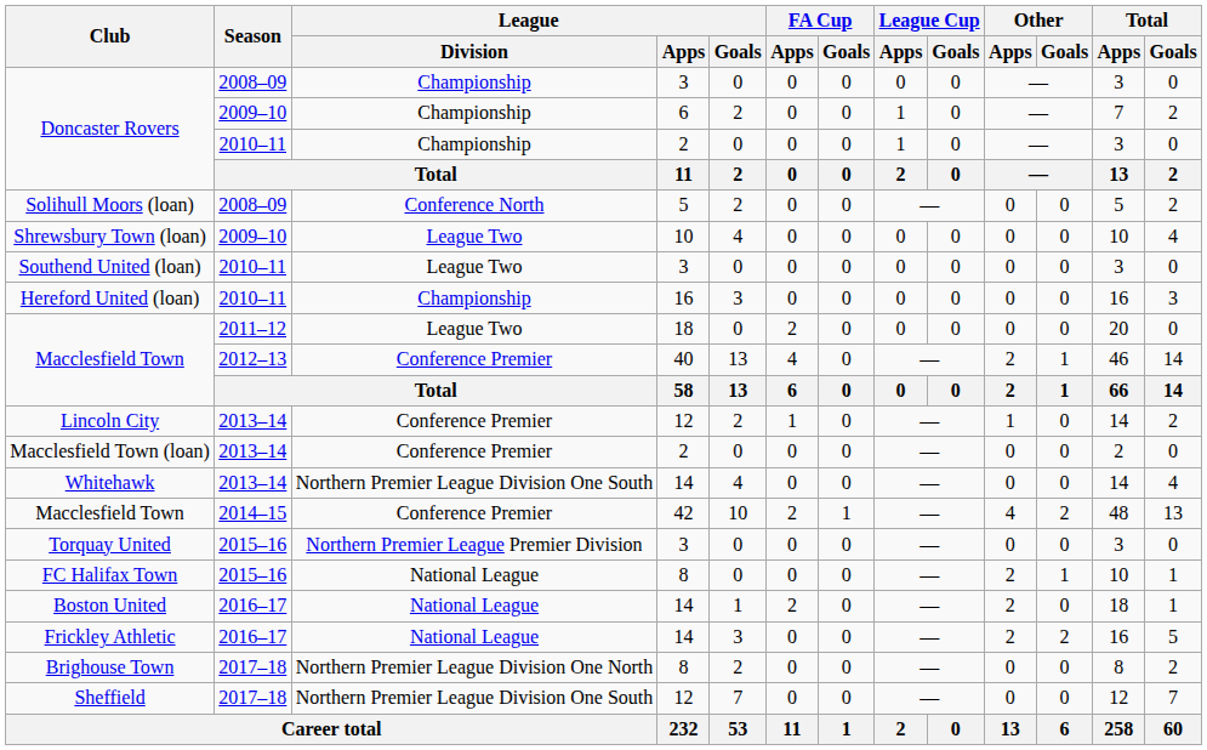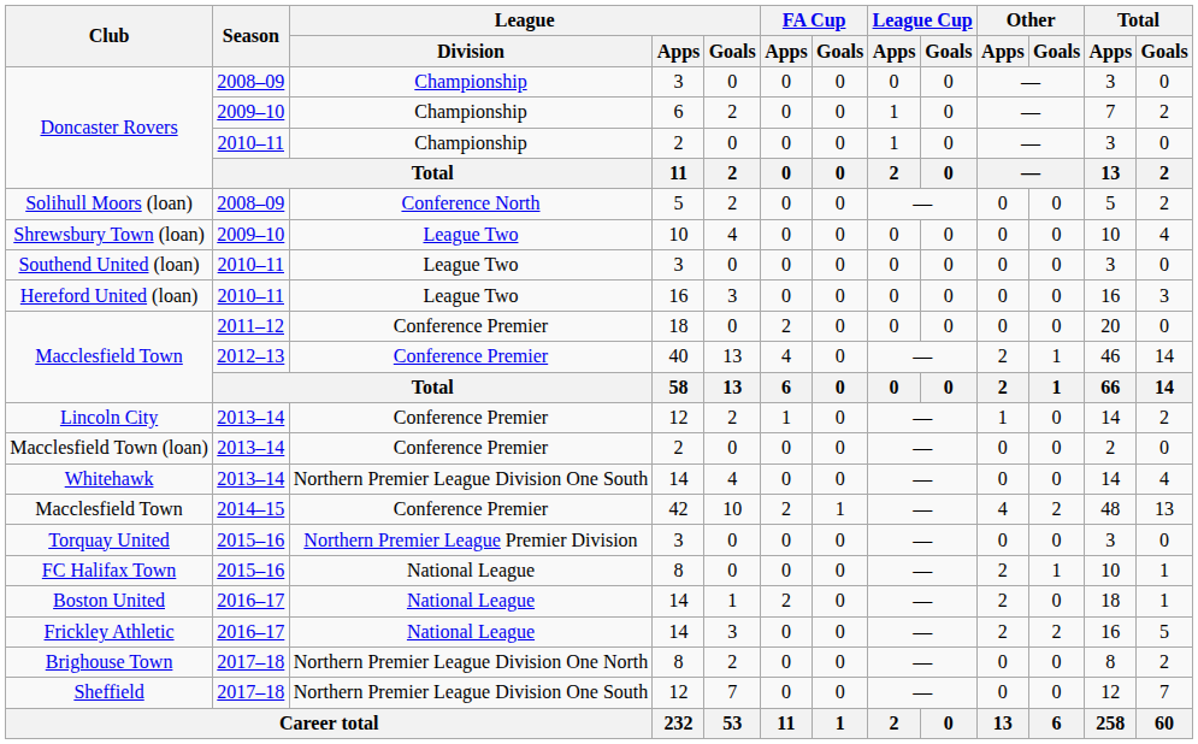 <table class=wikitable style="text-align:center">
 <tr>
 <th rowspan="2">Club</th>
 <th rowspan="2">Season</th>
 <th colspan="3">League</th>
 <th colspan="2"><a href='#'>FA Cup</a></th>
 <th colspan="2"><a href='#'>League Cup</a></th>
 <th colspan="2">Other</th>
 <th colspan="2">Total</th>
 </tr>
 <tr>
 <th>Division</th>
 <th>Apps</th>
 <th>Goals</th>
 <th>Apps</th>
 <th>Goals</th>
 <th>Apps</th>
 <th>Goals</th>
 <th>Apps</th>
 <th>Goals</th>
 <th>Apps</th>
 <th>Goals</th>
 </tr>
 <tr>
 <td rowspan="4"><a href='#'>Doncaster Rovers</a></td>
 <td><a href='#'>2008–09</a></td>
 <td><a href='#'>Championship</a></td>
 <td>3</td>
 <td>0</td>
 <td>0</td>
 <td>0</td>
 <td>0</td>
 <td>0</td>
 <td colspan="2">—</td>
 <td>3</td>
 <td>0</td>
 </tr>
 <tr>
 <td><a href='#'>2009–10</a></td>
 <td>Championship</td>
 <td>6</td>
 <td>2</td>
 <td>0</td>
 <td>0</td>
 <td>1</td>
 <td>0</td>
 <td colspan="2">—</td>
 <td>7</td>
 <td>2</td>
 </tr>
 <tr>
 <td><a href='#'>2010–11</a></td>
 <td>Championship</td>
 <td>2</td>
 <td>0</td>
 <td>0</td>
 <td>0</td>
 <td>1</td>
 <td>0</td>
 <td colspan="2">—</td>
 <td>3</td>
 <td>0</td>
 </tr>
 <tr>
 <th colspan="2">Total</th>
 <th>11</th>
 <th>2</th>
 <th>0</th>
 <th>0</th>
 <th>2</th>
 <th>0</th>
 <th colspan="2">—</th>
 <th>13</th>
 <th>2</th>
 </tr>
 <tr>
 <td><a href='#'>Solihull Moors</a> (loan)</td>
 <td><a href='#'>2008–09</a></td>
 <td><a href='#'>Conference North</a></td>
 <td>5</td>
 <td>2</td>
 <td>0</td>
 <td>0</td>
 <td colspan="2">—</td>
 <td>0</td>
 <td>0</td>
 <td>5</td>
 <td>2</td>
 </tr>
 <tr>
 <td><a href='#'>Shrewsbury Town</a> (loan)</td>
 <td><a href='#'>2009–10</a></td>
 <td><a href='#'>League Two</a></td>
 <td>10</td>
 <td>4</td>
 <td>0</td>
 <td>0</td>
 <td>0</td>
 <td>0</td>
 <td>0</td>
 <td>0</td>
 <td>10</td>
 <td>4</td>
 </tr>
 <tr>
 <td><a href='#'>Southend United</a> (loan)</td>
 <td><a href='#'>2010–11</a></td>
 <td>League Two</td>
 <td>3</td>
 <td>0</td>
 <td>0</td>
 <td>0</td>
 <td>0</td>
 <td>0</td>
 <td>0</td>
 <td>0</td>
 <td>3</td>
 <td>0</td>
 </tr>
 <tr>
 <td><a href='#'>Hereford United</a> (loan)</td>
 <td><a href='#'>2010–11</a></td>
-<td><a href='#'>Championship</a></td>
+<td>League Two</td>
 <td>16</td>
 <td>3</td>
 <td>0</td>
 <td>0</td>
 <td>0</td>
 <td>0</td>
 <td>0</td>
 <td>0</td>
 <td>16</td>
 <td>3</td>
 </tr>
 <tr>
 <td rowspan="3"><a href='#'>Macclesfield Town</a></td>
 <td><a href='#'>2011–12</a></td>
-<td>League Two</td>
+<td>Conference Premier</td>
 <td>18</td>
 <td>0</td>
 <td>2</td>
 <td>0</td>
 <td>0</td>
 <td>0</td>
 <td>0</td>
 <td>0</td>
 <td>20</td>
 <td>0</td>
 </tr>
 <tr>
 <td><a href='#'>2012–13</a></td>
 <td><a href='#'>Conference Premier</a></td>
 <td>40</td>
 <td>13</td>
 <td>4</td>
 <td>0</td>
 <td colspan="2">—</td>
 <td>2</td>
 <td>1</td>
 <td>46</td>
 <td>14</td>
 </tr>
 <tr>
 <th colspan="2">Total</th>
 <th>58</th>
 <th>13</th>
 <th>6</th>
 <th>0</th>
 <th>0</th>
 <th>0</th>
 <th>2</th>
 <th>1</th>
 <th>66</th>
 <th>14</th>
 </tr>
 <tr>
 <td><a href='#'>Lincoln City</a></td>
 <td><a href='#'>2013–14</a></td>
 <td>Conference Premier</td>
 <td>12</td>
 <td>2</td>
 <td>1</td>
 <td>0</td>
 <td colspan="2">—</td>
 <td>1</td>
 <td>0</td>
 <td>14</td>
 <td>2</td>
 </tr>
 <tr>
 <td>Macclesfield Town (loan)</td>
 <td><a href='#'>2013–14</a></td>
 <td>Conference Premier</td>
 <td>2</td>
 <td>0</td>
 <td>0</td>
 <td>0</td>
 <td colspan="2">—</td>
 <td>0</td>
 <td>0</td>
 <td>2</td>
 <td>0</td>
 </tr>
 <tr>
 <td><a href='#'>Whitehawk</a></td>
 <td><a href='#'>2013–14</a></td>
 <td>Northern Premier League Division One South</td>
 <td>14</td>
 <td>4</td>
 <td>0</td>
 <td>0</td>
 <td colspan="2">—</td>
 <td>0</td>
 <td>0</td>
 <td>14</td>
 <td>4</td>
 </tr>
 <tr>
 <td>Macclesfield Town</td>
 <td><a href='#'>2014–15</a></td>
 <td>Conference Premier</td>
 <td>42</td>
 <td>10</td>
 <td>2</td>
 <td>1</td>
 <td colspan="2">—</td>
 <td>4</td>
 <td>2</td>
 <td>48</td>
 <td>13</td>
 </tr>
 <tr>
 <td><a href='#'>Torquay United</a></td>
 <td><a href='#'>2015–16</a></td>
 <td><a href='#'>Northern Premier League</a> Premier Division</td>
 <td>3</td>
 <td>0</td>
 <td>0</td>
 <td>0</td>
 <td colspan="2">—</td>
 <td>0</td>
 <td>0</td>
 <td>3</td>
 <td>0</td>
 </tr>
 <tr>
 <td><a href='#'>FC Halifax Town</a></td>
 <td><a href='#'>2015–16</a></td>
 <td>National League</td>
 <td>8</td>
 <td>0</td>
 <td>0</td>
 <td>0</td>
 <td colspan="2">—</td>
 <td>2</td>
 <td>1</td>
 <td>10</td>
 <td>1</td>
 </tr>
 <tr>
 <td><a href='#'>Boston United</a></td>
 <td><a href='#'>2016–17</a></td>
 <td><a href='#'>National League</a></td>
 <td>14</td>
 <td>1</td>
 <td>2</td>
 <td>0</td>
 <td colspan="2">—</td>
 <td>2</td>
 <td>0</td>
 <td>18</td>
 <td>1</td>
 </tr>
 <tr>
 <td><a href='#'>Frickley Athletic</a></td>
 <td><a href='#'>2016–17</a></td>
 <td><a href='#'>National League</a></td>
 <td>14</td>
 <td>3</td>
 <td>0</td>
 <td>0</td>
 <td colspan="2">—</td>
 <td>2</td>
 <td>2</td>
 <td>16</td>
 <td>5</td>
 </tr>
 <tr>
 <td><a href='#'>Brighouse Town</a></td>
 <td><a href='#'>2017–18</a></td>
 <td>Northern Premier League Division One North</td>
 <td>8</td>
 <td>2</td>
 <td>0</td>
 <td>0</td>
 <td colspan="2">—</td>
 <td>0</td>
 <td>0</td>
 <td>8</td>
 <td>2</td>
 </tr>
 <tr>
 <td><a href='#'>Sheffield</a></td>
 <td><a href='#'>2017–18</a></td>
 <td>Northern Premier League Division One South</td>
 <td>12</td>
 <td>7</td>
 <td>0</td>
 <td>0</td>
 <td colspan="2">—</td>
 <td>0</td>
 <td>0</td>
 <td>12</td>
 <td>7</td>
 </tr>
 <tr>
 <th colspan="3">Career total</th>
 <th>232</th>
 <th>53</th>
 <th>11</th>
 <th>1</th>
 <th>2</th>
 <th>0</th>
 <th>13</th>
 <th>6</th>
 <th>258</th>
 <th>60</th>
 </tr>
 <tr>
 </tr>
 </table>
